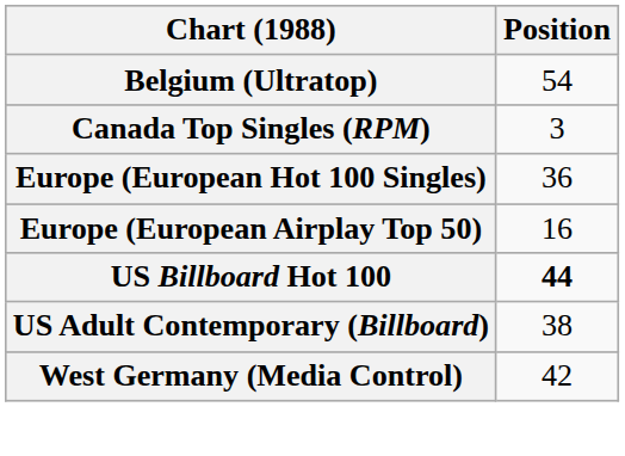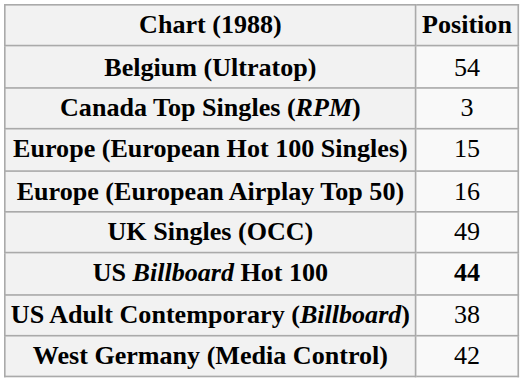 <table class="wikitable sortable plainrowheaders" style="text-align:center">
 <tr>
 <th scope="col">Chart (1988)</th>
 <th scope="col">Position</th>
 </tr>
 <tr>
 <th scope="row">Belgium (Ultratop)</th>
 <td>54</td>
 </tr>
 <tr>
 <th scope="row">Canada Top Singles (<em>RPM</em>)</th>
 <td>3</td>
 </tr>
 <tr>
 <th scope="row">Europe (European Hot 100 Singles)</th>
-<td>36</td>
+<td>15</td>
 </tr>
 <tr>
 <th scope="row">Europe (European Airplay Top 50)</th>
 <td>16</td>
+</tr>
+<tr>
+<th scope="row">UK Singles (OCC)</th>
+<td>49</td>
 </tr>
 <tr>
 <th scope="row">US <em>Billboard</em> Hot 100</th>
 <td><strong>44</strong></td>
 </tr>
 <tr>
 <th scope="row">US Adult Contemporary (<em>Billboard</em>)</th>
 <td>38</td>
 </tr>
 <tr>
 <th scope="row">West Germany (Media Control)</th>
 <td>42</td>
 </tr>
 </table>
